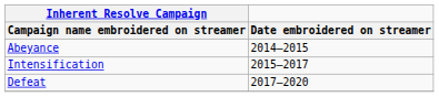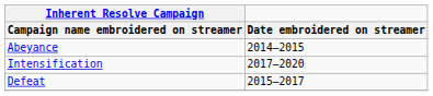 <table class="wikitable">
 <tr>
 <th><a href='#'>Inherent Resolve Campaign</a></th>
 <td colspan="2"></td>
 </tr>
 <tr>
 <th>Campaign name embroidered on streamer</th>
 <th>Date embroidered on streamer</th>
 </tr>
 <tr>
 <td><a href='#'>Abeyance</a></td>
 <td>2014–2015</td>
 </tr>
 <tr>
 <td><a href='#'>Intensification</a></td>
-<td>2015–2017</td>
+<td>2017–2020</td>
 </tr>
 <tr>
 <td><a href='#'>Defeat</a></td>
-<td>2017–2020</td>
+<td>2015–2017</td>
 </tr>
 <tr>
 </tr>
 </table>
